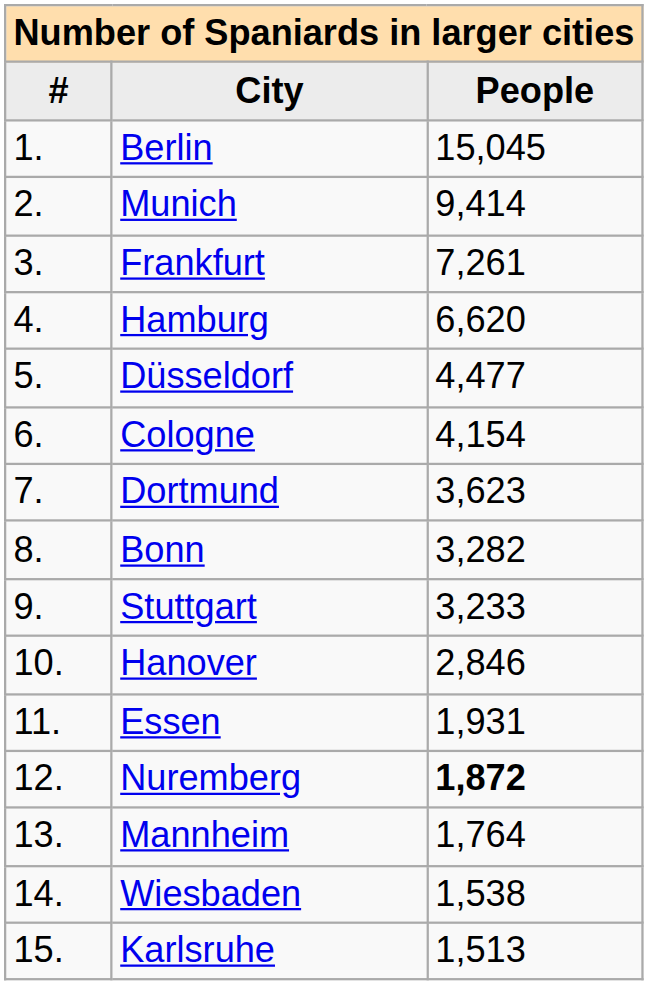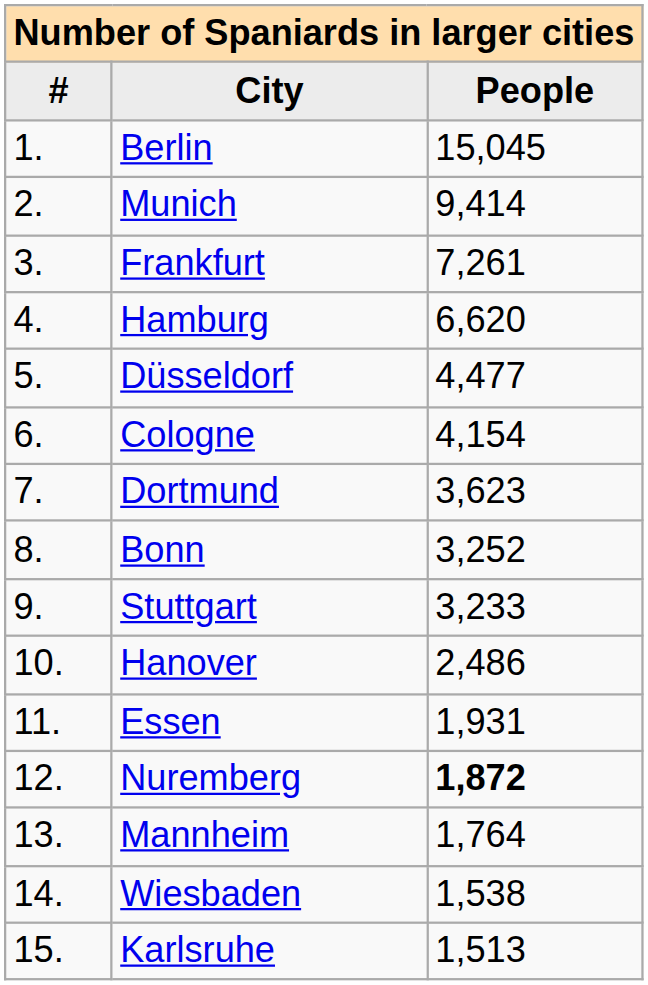 <table class="wikitable">
 <tr>
 <td colspan="10"  style="text-align:center; background:#ffdead;"><strong>Number of Spaniards in larger cities </strong></td>
 </tr>
 <tr style="background:#ddd;">
 <th style="background:#ececec;">#</th>
 <th style="background:#ececec;">City</th>
 <th style="background:#ececec;">People</th>
 </tr>
 <tr style="text-align:left;">
 <td>1.</td>
 <td><a href='#'>Berlin</a></td>
 <td>15,045</td>
 </tr>
 <tr style="text-align:left;">
 <td>2.</td>
 <td><a href='#'>Munich</a></td>
 <td>9,414</td>
 </tr>
 <tr style="text-align:left;">
 <td>3.</td>
 <td><a href='#'>Frankfurt</a></td>
 <td>7,261</td>
 </tr>
 <tr style="text-align:left;">
 <td>4.</td>
 <td><a href='#'>Hamburg</a></td>
 <td>6,620</td>
 </tr>
 <tr style="text-align:left;">
 <td>5.</td>
 <td><a href='#'>Düsseldorf</a></td>
 <td>4,477</td>
 </tr>
 <tr style="text-align:left;">
 <td>6.</td>
 <td><a href='#'>Cologne</a></td>
 <td>4,154</td>
 </tr>
 <tr style="text-align:left;">
 <td>7.</td>
 <td><a href='#'>Dortmund</a></td>
 <td>3,623</td>
 </tr>
 <tr style="text-align:left;">
 <td>8.</td>
 <td><a href='#'>Bonn</a></td>
-<td>3,282</td>
+<td>3,252</td>
 </tr>
 <tr style="text-align:left;">
 <td>9.</td>
 <td><a href='#'>Stuttgart</a></td>
 <td>3,233</td>
 </tr>
 <tr style="text-align:left;">
 <td>10.</td>
 <td><a href='#'>Hanover</a></td>
-<td>2,846</td>
+<td>2,486</td>
 </tr>
 <tr style="text-align:left;">
 <td>11.</td>
 <td><a href='#'>Essen</a></td>
 <td>1,931</td>
 </tr>
 <tr style="text-align:left;">
 <td>12.</td>
 <td><a href='#'>Nuremberg</a></td>
 <td><strong>1,872</strong></td>
 </tr>
 <tr style="text-align:left;">
 <td>13.</td>
 <td><a href='#'>Mannheim</a></td>
 <td>1,764</td>
 </tr>
 <tr style="text-align:left;">
 <td>14.</td>
 <td><a href='#'>Wiesbaden</a></td>
 <td>1,538</td>
 </tr>
 <tr style="text-align:left;">
 <td>15.</td>
 <td><a href='#'>Karlsruhe</a></td>
 <td>1,513</td>
 </tr>
 </table>
